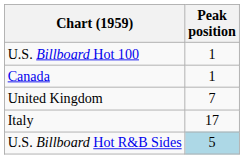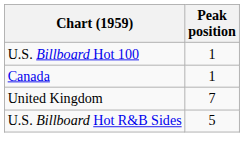 <table class="wikitable">
 <tr>
 <th>Chart (1959)</th>
 <th>Peak<br>position</th>
 </tr>
 <tr>
 <td>U.S. <a href='#'><em>Billboard</em> Hot 100</a></td>
 <td align="center">1</td>
 </tr>
 <tr>
 <td><a href='#'>Canada</a></td>
 <td align="center">1</td>
 </tr>
 <tr>
 <td>United Kingdom</td>
 <td align="center">7</td>
 </tr>
 <tr>
-<td>Italy</td>
-<td align="center">17</td>
-</tr>
-<tr>
 <td>U.S. <em>Billboard</em> <a href='#'>Hot R&B Sides</a></td>
-<td align="center" style="background: lightblue;">5</td>
+<td align="center">5</td>
 </tr>
 </table>
